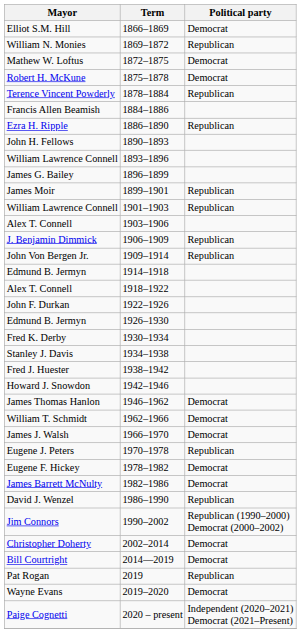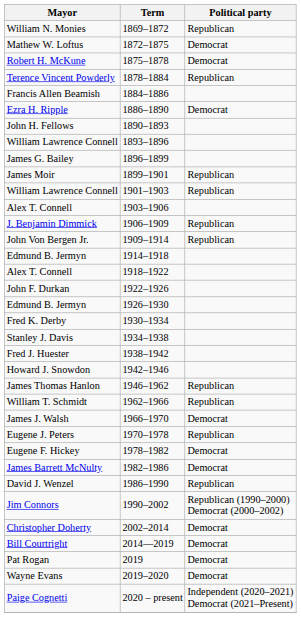 <table class="wikitable">
 <tr>
 <th>Mayor</th>
 <th>Term</th>
 <th>Political party</th>
-</tr>
-<tr>
-<td>Elliot S.M. Hill</td>
-<td>1866–1869</td>
-<td>Democrat</td>
 </tr>
 <tr>
 <td>William N. Monies</td>
 <td>1869–1872</td>
 <td>Republican</td>
 </tr>
 <tr>
 <td>Mathew W. Loftus</td>
 <td>1872–1875</td>
 <td>Democrat</td>
 </tr>
 <tr>
 <td><a href='#'>Robert H. McKune</a></td>
 <td>1875–1878</td>
 <td>Democrat</td>
 </tr>
 <tr>
 <td><a href='#'>Terence Vincent Powderly</a></td>
 <td>1878–1884</td>
 <td>Republican</td>
 </tr>
 <tr>
 <td>Francis Allen Beamish</td>
 <td>1884–1886</td>
 <td></td>
 </tr>
 <tr>
 <td><a href='#'>Ezra H. Ripple</a></td>
 <td>1886–1890</td>
-<td>Republican</td>
+<td>Democrat</td>
 </tr>
 <tr>
 <td>John H. Fellows</td>
 <td>1890–1893</td>
 <td></td>
 </tr>
 <tr>
 <td>William Lawrence Connell</td>
 <td>1893–1896</td>
 <td></td>
 </tr>
 <tr>
 <td>James G. Bailey</td>
 <td>1896–1899</td>
 <td></td>
 </tr>
 <tr>
 <td>James Moir</td>
 <td>1899–1901</td>
 <td>Republican</td>
 </tr>
 <tr>
 <td>William Lawrence Connell</td>
 <td>1901–1903</td>
 <td>Republican</td>
 </tr>
 <tr>
 <td>Alex T. Connell</td>
 <td>1903–1906</td>
 <td></td>
 </tr>
 <tr>
 <td><a href='#'>J. Benjamin Dimmick</a></td>
 <td>1906–1909</td>
 <td>Republican</td>
 </tr>
 <tr>
 <td>John Von Bergen Jr.</td>
 <td>1909–1914</td>
 <td>Republican</td>
 </tr>
 <tr>
 <td>Edmund B. Jermyn</td>
 <td>1914–1918</td>
 <td></td>
 </tr>
 <tr>
 <td>Alex T. Connell</td>
 <td>1918–1922</td>
 <td></td>
 </tr>
 <tr>
 <td>John F. Durkan</td>
 <td>1922–1926</td>
 <td></td>
 </tr>
 <tr>
 <td>Edmund B. Jermyn</td>
 <td>1926–1930</td>
 <td></td>
 </tr>
 <tr>
 <td>Fred K. Derby</td>
 <td>1930–1934</td>
 <td></td>
 </tr>
 <tr>
 <td>Stanley J. Davis</td>
 <td>1934–1938</td>
 <td></td>
 </tr>
 <tr>
 <td>Fred J. Huester</td>
 <td>1938–1942</td>
 <td></td>
 </tr>
 <tr>
 <td>Howard J. Snowdon</td>
 <td>1942–1946</td>
 <td></td>
 </tr>
 <tr>
 <td>James Thomas Hanlon</td>
 <td>1946–1962</td>
-<td>Democrat</td>
+<td>Republican</td>
 </tr>
 <tr>
 <td>William T. Schmidt</td>
 <td>1962–1966</td>
-<td>Democrat</td>
+<td>Republican</td>
 </tr>
 <tr>
 <td>James J. Walsh</td>
 <td>1966–1970</td>
 <td>Democrat</td>
 </tr>
 <tr>
 <td>Eugene J. Peters</td>
 <td>1970–1978</td>
 <td>Republican</td>
 </tr>
 <tr>
 <td>Eugene F. Hickey</td>
 <td>1978–1982</td>
 <td>Democrat</td>
 </tr>
 <tr>
 <td><a href='#'>James Barrett McNulty</a></td>
 <td>1982–1986</td>
 <td>Democrat</td>
 </tr>
 <tr>
 <td>David J. Wenzel</td>
 <td>1986–1990</td>
 <td>Republican</td>
 </tr>
 <tr>
 <td><a href='#'>Jim Connors</a></td>
 <td>1990–2002</td>
 <td>Republican (1990–2000)<br>Democrat (2000–2002)</td>
 </tr>
 <tr>
 <td><a href='#'>Christopher Doherty</a></td>
 <td>2002–2014</td>
 <td>Democrat</td>
 </tr>
 <tr>
 <td><a href='#'>Bill Courtright</a></td>
 <td>2014—2019</td>
 <td>Democrat</td>
 </tr>
 <tr>
 <td>Pat Rogan </td>
 <td>2019</td>
-<td>Republican</td>
+<td>Democrat</td>
 </tr>
 <tr>
 <td>Wayne Evans </td>
 <td>2019–2020</td>
 <td>Democrat</td>
 </tr>
 <tr>
 <td><a href='#'>Paige Cognetti</a></td>
 <td>2020 – present</td>
 <td>Independent (2020–2021)<br>Democrat (2021–Present)</td>
 </tr>
 <tr>
 </tr>
 <tr bgcolor="#ddeeff"->
 </tr>
 </table>
